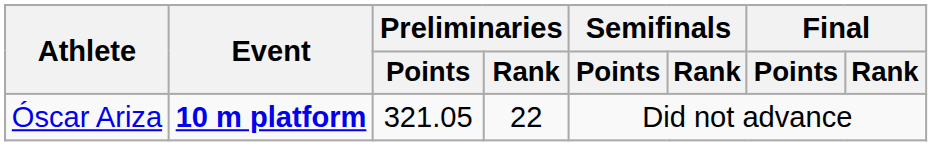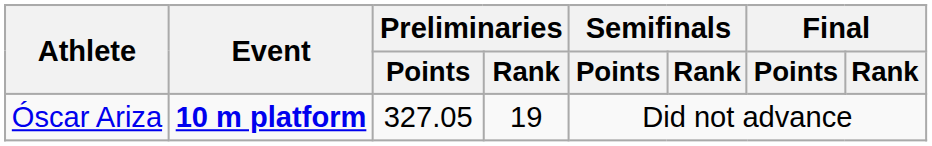 <table class=wikitable style="font-size:90%">
 <tr>
 <th rowspan="2">Athlete</th>
 <th rowspan="2">Event</th>
 <th colspan="2">Preliminaries</th>
 <th colspan="2">Semifinals</th>
 <th colspan="2">Final</th>
 </tr>
 <tr style="font-size:95%">
 <th>Points</th>
 <th>Rank</th>
 <th>Points</th>
 <th>Rank</th>
 <th>Points</th>
 <th>Rank</th>
 </tr>
 <tr align=center>
 <td align=left><a href='#'>Óscar Ariza</a></td>
 <td align=left><strong><a href='#'>10 m platform</a></strong></td>
-<td>321.05</td>
-<td>22</td>
+<td>327.05</td>
+<td>19</td>
 <td colspan="4">Did not advance</td>
 </tr>
 </table>
